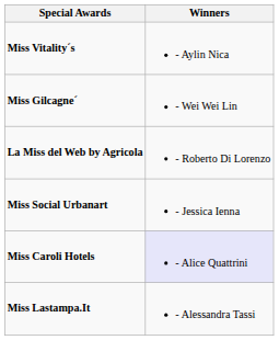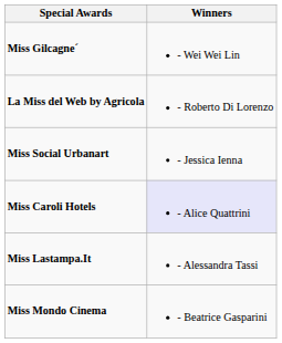 <table class="wikitable sortable">
 <tr>
 <th>Special Awards</th>
 <th>Winners</th>
-</tr>
-<tr>
-<td><strong>Miss Vitality´s</strong></td>
-<td><br><ul><li><strong></strong> - Aylin Nica</li></ul></td>
 </tr>
 <tr>
 <td><strong>Miss Gilcagne´</strong></td>
 <td><br><ul><li><strong></strong> - Wei Wei Lin</li></ul></td>
 </tr>
 <tr>
 <td><strong>La Miss del Web by Agricola</strong></td>
 <td><br><ul><li><strong></strong> - Roberto Di Lorenzo</li></ul></td>
 </tr>
 <tr>
 <td><strong>Miss Social Urbanart</strong></td>
 <td><br><ul><li><strong></strong> - Jessica Ienna</li></ul></td>
 </tr>
 <tr>
 <td><strong>Miss Caroli Hotels</strong></td>
 <td style="background: lavender;"><br><ul><li><strong></strong> - Alice Quattrini</li></ul></td>
 </tr>
 <tr>
 <td><strong>Miss Lastampa.It</strong></td>
 <td><br><ul><li><strong></strong> - Alessandra Tassi</li></ul></td>
 </tr>
+<tr>
+<td><strong>Miss Mondo Cinema</strong></td>
+<td><br><ul><li><strong></strong> - Beatrice Gasparini</li></ul></td>
+</tr>
 </table>
